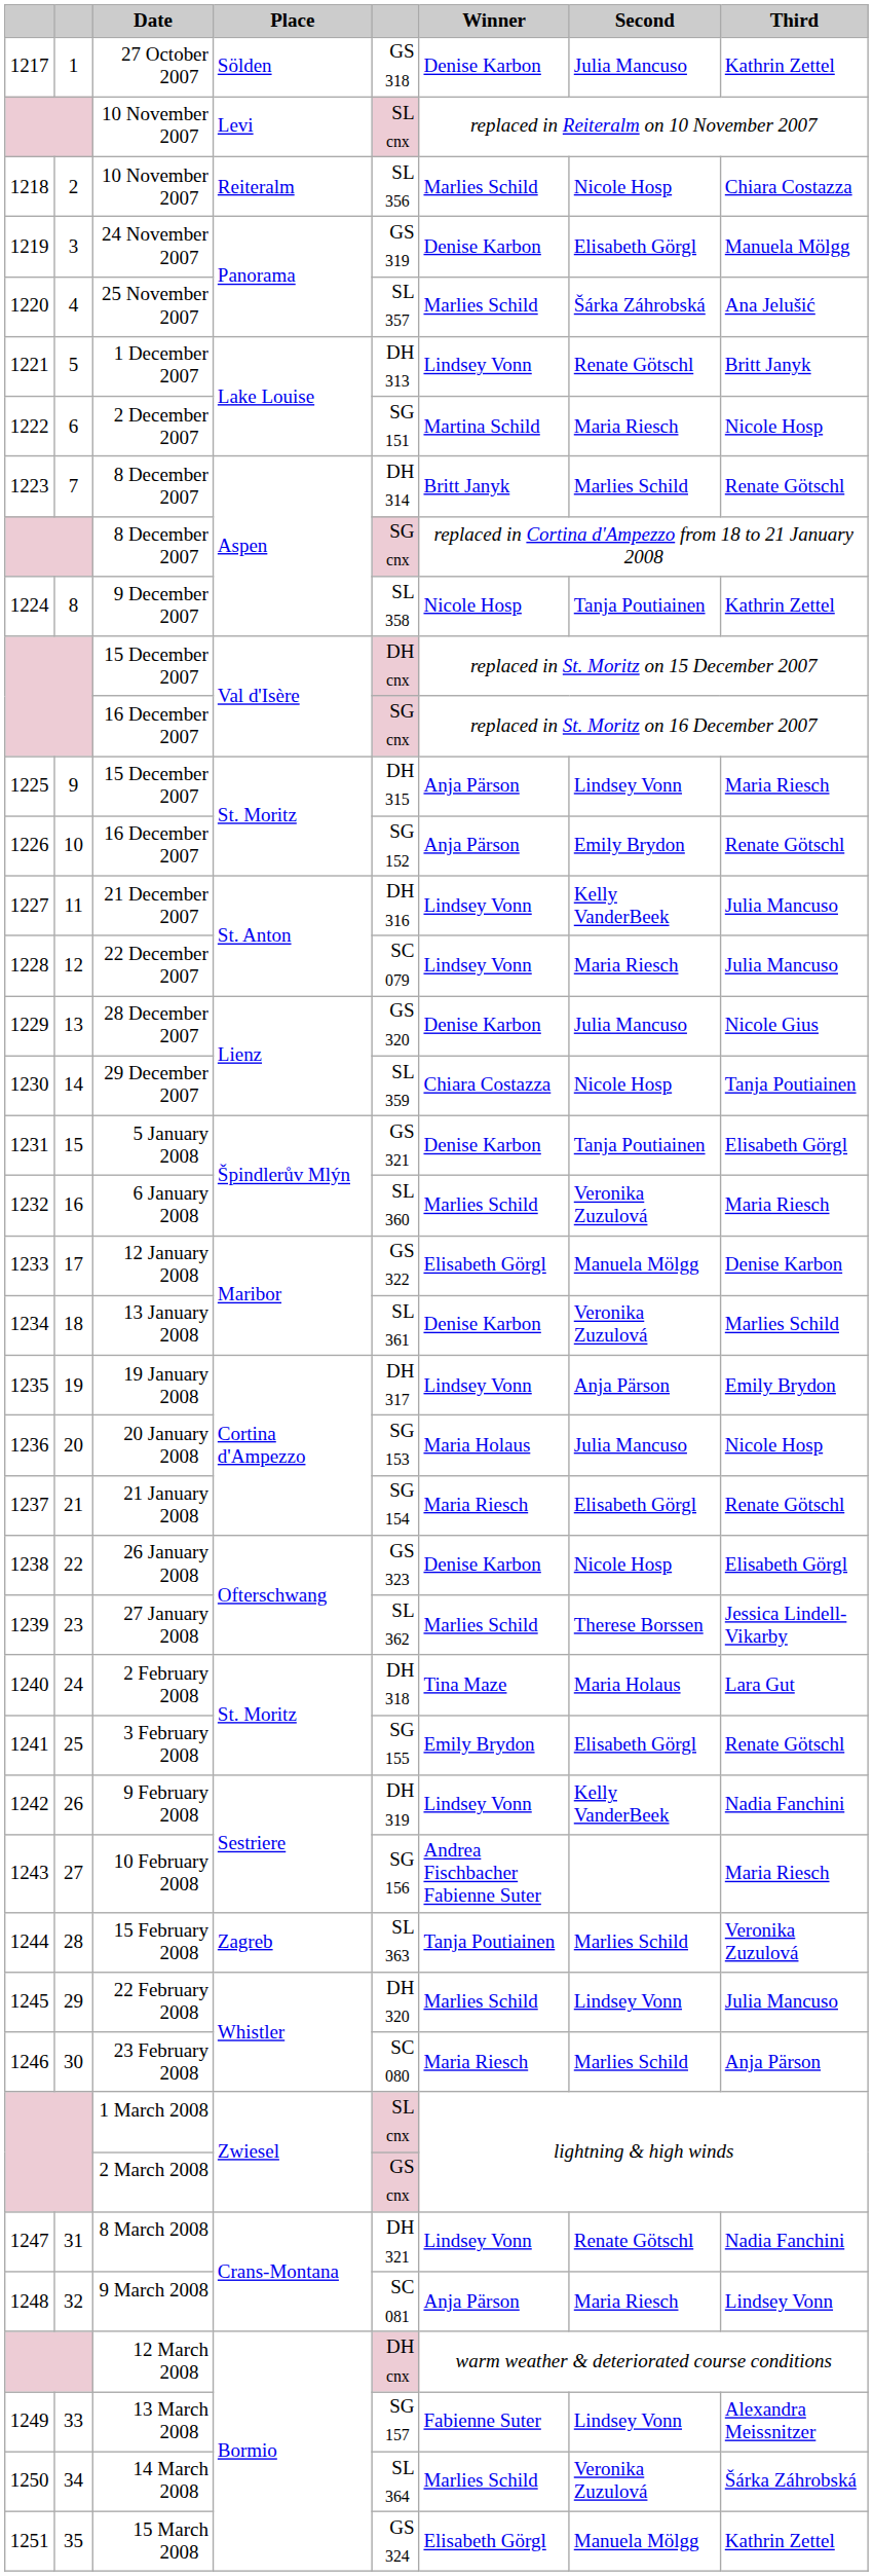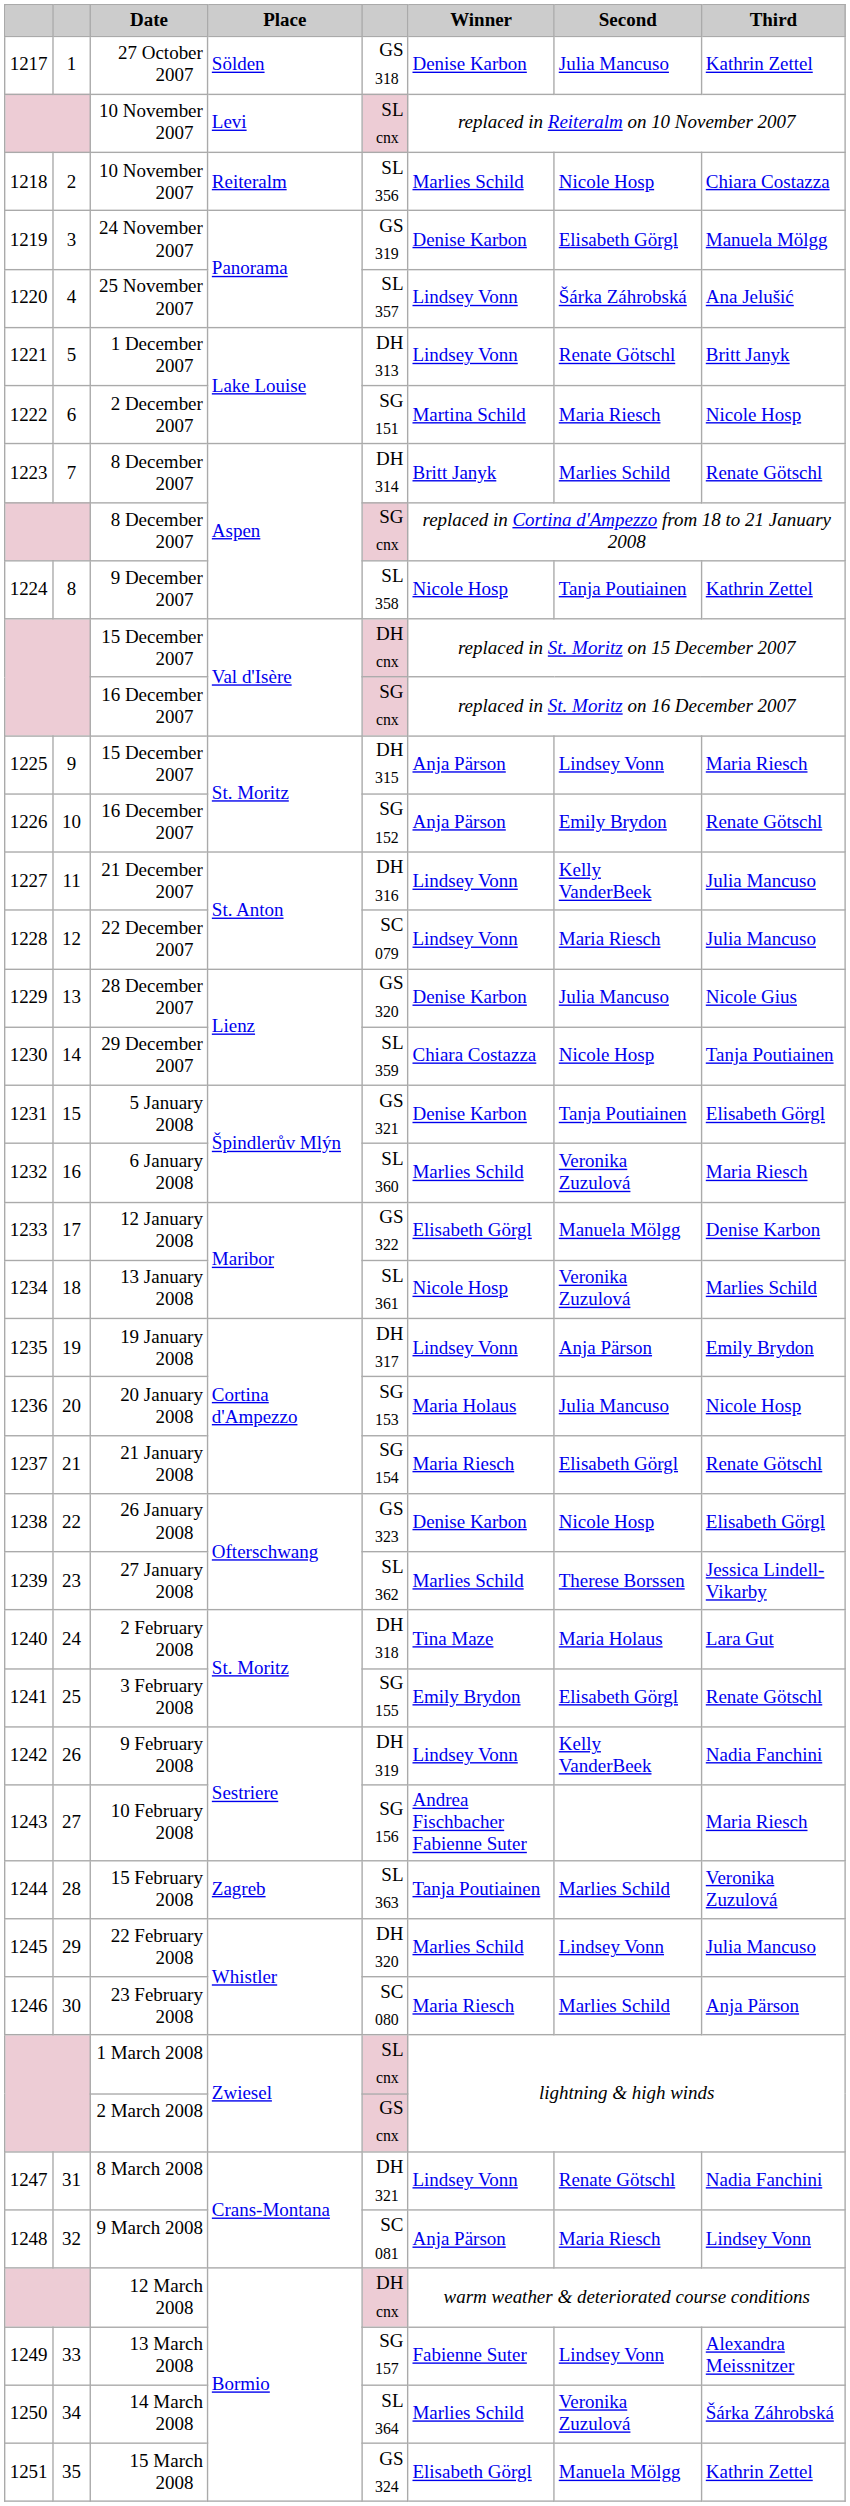 <table class="wikitable plainrowheaders" style="background:#fff; font-size:86%; line-height:16px; border:grey solid 1px; border-collapse:collapse;">
 <tr style="background:#ccc; text-align:center;">
 <td align="center" width="30"></td>
 <td align="center" width="40"></td>
 <td align="center" width="130"><strong>Date</strong></td>
 <td align="center" width="180"><strong>Place</strong></td>
 <td align="center" width="42"></td>
 <td align="center" width="185"><strong>Winner</strong></td>
 <td align="center" width="185"><strong>Second</strong></td>
 <td align="center" width="185"><strong>Third</strong></td>
 </tr>
 <tr>
 <td align=center>1217</td>
 <td align=center>1</td>
 <td align=right>27 October 2007  </td>
 <td> <a href='#'>Sölden</a></td>
 <td align=right>GS <sub>318</sub> </td>
 <td> <a href='#'>Denise Karbon</a></td>
 <td> <a href='#'>Julia Mancuso</a></td>
 <td> <a href='#'>Kathrin Zettel</a></td>
 </tr>
 <tr>
 <td colspan=2 bgcolor="EDCCD5"></td>
 <td align=right>10 November 2007  </td>
 <td> <a href='#'>Levi</a></td>
 <td bgcolor="EDCCD5" align=right>SL <sub>cnx</sub> </td>
 <td colspan=3 align=center><em>replaced in <a href='#'>Reiteralm</a> on 10 November 2007</em></td>
 </tr>
 <tr>
 <td align=center>1218</td>
 <td align=center>2</td>
 <td align=right><small></small>10 November 2007  </td>
 <td> <a href='#'>Reiteralm</a></td>
 <td align=right>SL <sub>356</sub> </td>
 <td> <a href='#'>Marlies Schild</a></td>
 <td> <a href='#'>Nicole Hosp</a></td>
 <td> <a href='#'>Chiara Costazza</a></td>
 </tr>
 <tr>
 <td align=center>1219</td>
 <td align=center>3</td>
 <td align=right>24 November 2007  </td>
 <td rowspan=2> <a href='#'>Panorama</a></td>
 <td align=right>GS <sub>319</sub> </td>
 <td> <a href='#'>Denise Karbon</a></td>
 <td> <a href='#'>Elisabeth Görgl</a></td>
 <td> <a href='#'>Manuela Mölgg</a></td>
 </tr>
 <tr>
 <td align=center>1220</td>
 <td align=center>4</td>
 <td align=right>25 November 2007  </td>
 <td align=right>SL <sub>357</sub> </td>
-<td> <a href='#'>Marlies Schild</a></td>
+<td> <a href='#'>Lindsey Vonn</a></td>
 <td> <a href='#'>Šárka Záhrobská</a></td>
 <td> <a href='#'>Ana Jelušić</a></td>
 </tr>
 <tr>
 <td align=center>1221</td>
 <td align=center>5</td>
 <td align=right>1 December 2007  </td>
 <td rowspan=2> <a href='#'>Lake Louise</a></td>
 <td align=right>DH <sub>313</sub> </td>
 <td> <a href='#'>Lindsey Vonn</a></td>
 <td> <a href='#'>Renate Götschl</a></td>
 <td> <a href='#'>Britt Janyk</a></td>
 </tr>
 <tr>
 <td align=center>1222</td>
 <td align=center>6</td>
 <td align=right>2 December 2007  </td>
 <td align=right>SG <sub>151</sub> </td>
 <td> <a href='#'>Martina Schild</a></td>
 <td> <a href='#'>Maria Riesch</a></td>
 <td> <a href='#'>Nicole Hosp</a></td>
 </tr>
 <tr>
 <td align=center>1223</td>
 <td align=center>7</td>
 <td align=right>8 December 2007  </td>
 <td rowspan=3> <a href='#'>Aspen</a></td>
 <td align=right>DH <sub>314</sub> </td>
 <td> <a href='#'>Britt Janyk</a></td>
 <td> <a href='#'>Marlies Schild</a></td>
 <td> <a href='#'>Renate Götschl</a></td>
 </tr>
 <tr>
 <td colspan=2 bgcolor="EDCCD5"></td>
 <td align=right>8 December 2007  </td>
 <td align=right bgcolor="EDCCD5">SG <sub>cnx</sub> </td>
 <td colspan=3 align=center><em>replaced in <a href='#'>Cortina d'Ampezzo</a> from 18 to 21 January 2008</em></td>
 </tr>
 <tr>
 <td align=center>1224</td>
 <td align=center>8</td>
 <td align=right>9 December 2007  </td>
 <td align=right>SL <sub>358</sub> </td>
 <td> <a href='#'>Nicole Hosp</a></td>
 <td> <a href='#'>Tanja Poutiainen</a></td>
 <td> <a href='#'>Kathrin Zettel</a></td>
 </tr>
 <tr>
 <td colspan=2 rowspan=2 bgcolor="EDCCD5"></td>
 <td align=right>15 December 2007  </td>
 <td rowspan=2> <a href='#'>Val d'Isère</a></td>
 <td bgcolor="EDCCD5" align=right>DH <sub>cnx</sub> </td>
 <td colspan=3 align=center><em>replaced in <a href='#'>St. Moritz</a> on 15 December 2007</em></td>
 </tr>
 <tr>
 <td align=right>16 December 2007  </td>
 <td bgcolor="EDCCD5" align=right>SG <sub>cnx</sub> </td>
 <td colspan=3 align=center><em>replaced in <a href='#'>St. Moritz</a> on 16 December 2007</em></td>
 </tr>
 <tr>
 <td align=center>1225</td>
 <td align=center>9</td>
 <td align=right><small></small>15 December 2007  </td>
 <td rowspan=2> <a href='#'>St. Moritz</a></td>
 <td align=right>DH <sub>315</sub> </td>
 <td> <a href='#'>Anja Pärson</a></td>
 <td> <a href='#'>Lindsey Vonn</a></td>
 <td> <a href='#'>Maria Riesch</a></td>
 </tr>
 <tr>
 <td align=center>1226</td>
 <td align=center>10</td>
 <td align=right><small></small>16 December 2007  </td>
 <td align=right>SG <sub>152</sub> </td>
 <td> <a href='#'>Anja Pärson</a></td>
 <td> <a href='#'>Emily Brydon</a></td>
 <td> <a href='#'>Renate Götschl</a></td>
 </tr>
 <tr>
 <td align=center>1227</td>
 <td align=center>11</td>
 <td align=right>21 December 2007  </td>
 <td rowspan=2> <a href='#'>St. Anton</a></td>
 <td align=right>DH <sub>316</sub> </td>
 <td> <a href='#'>Lindsey Vonn</a></td>
 <td> <a href='#'>Kelly VanderBeek</a></td>
 <td> <a href='#'>Julia Mancuso</a></td>
 </tr>
 <tr>
 <td align=center>1228</td>
 <td align=center>12</td>
 <td align=right>22 December 2007  </td>
 <td align=right>SC <sub>079</sub> </td>
 <td> <a href='#'>Lindsey Vonn</a></td>
 <td> <a href='#'>Maria Riesch</a></td>
 <td> <a href='#'>Julia Mancuso</a></td>
 </tr>
 <tr>
 <td align=center>1229</td>
 <td align=center>13</td>
 <td align=right>28 December 2007  </td>
 <td rowspan=2> <a href='#'>Lienz</a></td>
 <td align=right>GS <sub>320</sub> </td>
 <td> <a href='#'>Denise Karbon</a></td>
 <td> <a href='#'>Julia Mancuso</a></td>
 <td> <a href='#'>Nicole Gius</a></td>
 </tr>
 <tr>
 <td align=center>1230</td>
 <td align=center>14</td>
 <td align=right>29 December 2007  </td>
 <td align=right>SL <sub>359</sub> </td>
 <td> <a href='#'>Chiara Costazza</a></td>
 <td> <a href='#'>Nicole Hosp</a></td>
 <td> <a href='#'>Tanja Poutiainen</a></td>
 </tr>
 <tr>
 <td align=center>1231</td>
 <td align=center>15</td>
 <td align=right>5 January 2008  </td>
 <td rowspan=2> <a href='#'>Špindlerův Mlýn</a></td>
 <td align=right>GS <sub>321</sub> </td>
 <td> <a href='#'>Denise Karbon</a></td>
 <td> <a href='#'>Tanja Poutiainen</a></td>
 <td> <a href='#'>Elisabeth Görgl</a></td>
 </tr>
 <tr>
 <td align=center>1232</td>
 <td align=center>16</td>
 <td align=right>6 January 2008  </td>
 <td align=right>SL <sub>360</sub> </td>
 <td> <a href='#'>Marlies Schild</a></td>
 <td> <a href='#'>Veronika Zuzulová</a></td>
 <td> <a href='#'>Maria Riesch</a></td>
 </tr>
 <tr>
 <td align=center>1233</td>
 <td align=center>17</td>
 <td align=right>12 January 2008  </td>
 <td rowspan=2> <a href='#'>Maribor</a></td>
 <td align=right>GS <sub>322</sub> </td>
 <td> <a href='#'>Elisabeth Görgl</a></td>
 <td> <a href='#'>Manuela Mölgg</a></td>
 <td> <a href='#'>Denise Karbon</a></td>
 </tr>
 <tr>
 <td align=center>1234</td>
 <td align=center>18</td>
 <td align=right>13 January 2008  </td>
 <td align=right>SL <sub>361</sub> </td>
-<td> <a href='#'>Denise Karbon</a></td>
+<td> <a href='#'>Nicole Hosp</a></td>
 <td> <a href='#'>Veronika Zuzulová</a></td>
 <td> <a href='#'>Marlies Schild</a></td>
 </tr>
 <tr>
 <td align=center>1235</td>
 <td align=center>19</td>
 <td align=right>19 January 2008  </td>
 <td rowspan=3> <a href='#'>Cortina d'Ampezzo</a></td>
 <td align=right>DH <sub>317</sub> </td>
 <td> <a href='#'>Lindsey Vonn</a></td>
 <td> <a href='#'>Anja Pärson</a></td>
 <td> <a href='#'>Emily Brydon</a></td>
 </tr>
 <tr>
 <td align=center>1236</td>
 <td align=center>20</td>
 <td align=right>20 January 2008  </td>
 <td align=right>SG <sub>153</sub> </td>
 <td> <a href='#'>Maria Holaus</a></td>
 <td> <a href='#'>Julia Mancuso</a></td>
 <td> <a href='#'>Nicole Hosp</a></td>
 </tr>
 <tr>
 <td align=center>1237</td>
 <td align=center>21</td>
 <td align=right><small></small>21 January 2008  </td>
 <td align=right>SG <sub>154</sub> </td>
 <td> <a href='#'>Maria Riesch</a></td>
 <td> <a href='#'>Elisabeth Görgl</a></td>
 <td> <a href='#'>Renate Götschl</a></td>
 </tr>
 <tr>
 <td align=center>1238</td>
 <td align=center>22</td>
 <td align=right>26 January 2008  </td>
 <td rowspan=2> <a href='#'>Ofterschwang</a></td>
 <td align=right>GS <sub>323</sub> </td>
 <td> <a href='#'>Denise Karbon</a></td>
 <td> <a href='#'>Nicole Hosp</a></td>
 <td> <a href='#'>Elisabeth Görgl</a></td>
 </tr>
 <tr>
 <td align=center>1239</td>
 <td align=center>23</td>
 <td align=right>27 January 2008  </td>
 <td align=right>SL <sub>362</sub> </td>
 <td> <a href='#'>Marlies Schild</a></td>
 <td> <a href='#'>Therese Borssen</a></td>
 <td> <a href='#'>Jessica Lindell-Vikarby</a></td>
 </tr>
 <tr>
 <td align=center>1240</td>
 <td align=center>24</td>
 <td align=right>2 February 2008  </td>
 <td rowspan=2> <a href='#'>St. Moritz</a></td>
 <td align=right>DH <sub>318</sub> </td>
 <td> <a href='#'>Tina Maze</a></td>
 <td> <a href='#'>Maria Holaus</a></td>
 <td> <a href='#'>Lara Gut</a></td>
 </tr>
 <tr>
 <td align=center>1241</td>
 <td align=center>25</td>
 <td align=right>3 February 2008  </td>
 <td align=right>SG <sub>155</sub> </td>
 <td> <a href='#'>Emily Brydon</a></td>
 <td> <a href='#'>Elisabeth Görgl</a></td>
 <td> <a href='#'>Renate Götschl</a></td>
 </tr>
 <tr>
 <td align=center>1242</td>
 <td align=center>26</td>
 <td align=right>9 February 2008  </td>
 <td rowspan=2> <a href='#'>Sestriere</a></td>
 <td align=right>DH <sub>319</sub> </td>
 <td> <a href='#'>Lindsey Vonn</a></td>
 <td> <a href='#'>Kelly VanderBeek</a></td>
 <td> <a href='#'>Nadia Fanchini</a></td>
 </tr>
 <tr>
 <td align=center>1243</td>
 <td align=center>27</td>
 <td align=right>10 February 2008  </td>
 <td align=right>SG <sub>156</sub> </td>
 <td> <a href='#'>Andrea Fischbacher</a><br> <a href='#'>Fabienne Suter</a></td>
 <td></td>
 <td> <a href='#'>Maria Riesch</a></td>
 </tr>
 <tr>
 <td align=center>1244</td>
 <td align=center>28</td>
 <td align=right>15 February 2008  </td>
 <td> <a href='#'>Zagreb</a></td>
 <td align=right>SL <sub>363</sub> </td>
 <td> <a href='#'>Tanja Poutiainen</a></td>
 <td> <a href='#'>Marlies Schild</a></td>
 <td> <a href='#'>Veronika Zuzulová</a></td>
 </tr>
 <tr>
 <td align=center>1245</td>
 <td align=center>29</td>
 <td align=right>22 February 2008  </td>
 <td rowspan=2> <a href='#'>Whistler</a></td>
 <td align=right>DH <sub>320</sub> </td>
 <td> <a href='#'>Marlies Schild</a></td>
 <td> <a href='#'>Lindsey Vonn</a></td>
 <td> <a href='#'>Julia Mancuso</a></td>
 </tr>
 <tr>
 <td align=center>1246</td>
 <td align=center>30</td>
 <td align=right>23 February 2008  </td>
 <td align=right>SC <sub>080</sub> </td>
 <td> <a href='#'>Maria Riesch</a></td>
 <td> <a href='#'>Marlies Schild</a></td>
 <td> <a href='#'>Anja Pärson</a></td>
 </tr>
 <tr>
 <td rowspan=2 colspan=2 bgcolor="EDCCD5"></td>
 <td align=right>1 March 2008  </td>
 <td rowspan=2> <a href='#'>Zwiesel</a></td>
 <td align=right bgcolor="EDCCD5">SL <sub>cnx</sub> </td>
 <td rowspan=2 colspan=3 align=center><em>lightning & high winds</em></td>
 </tr>
 <tr>
 <td align=right>2 March 2008  </td>
 <td align=right bgcolor="EDCCD5">GS <sub>cnx</sub> </td>
 </tr>
 <tr>
 <td align=center>1247</td>
 <td align=center>31</td>
 <td align=right>8 March 2008  </td>
 <td rowspan=2> <a href='#'>Crans-Montana</a></td>
 <td align=right>DH <sub>321</sub> </td>
 <td> <a href='#'>Lindsey Vonn</a></td>
 <td> <a href='#'>Renate Götschl</a></td>
 <td> <a href='#'>Nadia Fanchini</a></td>
 </tr>
 <tr>
 <td align=center>1248</td>
 <td align=center>32</td>
 <td align=right>9 March 2008  </td>
 <td align=right>SC <sub>081</sub> </td>
 <td> <a href='#'>Anja Pärson</a></td>
 <td> <a href='#'>Maria Riesch</a></td>
 <td> <a href='#'>Lindsey Vonn</a></td>
 </tr>
 <tr>
 <td colspan=2 bgcolor="EDCCD5"></td>
 <td align=right>12 March 2008  </td>
 <td rowspan=4> <a href='#'>Bormio</a></td>
 <td align=right bgcolor="EDCCD5">DH <sub>cnx</sub> </td>
 <td colspan=3 align=center><em>warm weather & deteriorated course conditions</em></td>
 </tr>
 <tr>
 <td align=center>1249</td>
 <td align=center>33</td>
 <td align=right>13 March 2008  </td>
 <td align=right>SG <sub>157</sub> </td>
 <td> <a href='#'>Fabienne Suter</a></td>
 <td> <a href='#'>Lindsey Vonn</a></td>
 <td> <a href='#'>Alexandra Meissnitzer</a></td>
 </tr>
 <tr>
 <td align=center>1250</td>
 <td align=center>34</td>
 <td align=right>14 March 2008  </td>
 <td align=right>SL <sub>364</sub> </td>
 <td> <a href='#'>Marlies Schild</a></td>
 <td> <a href='#'>Veronika Zuzulová</a></td>
 <td> <a href='#'>Šárka Záhrobská</a></td>
 </tr>
 <tr>
 <td align=center>1251</td>
 <td align=center>35</td>
 <td align=right>15 March 2008  </td>
 <td align=right>GS <sub>324</sub> </td>
 <td> <a href='#'>Elisabeth Görgl</a></td>
 <td> <a href='#'>Manuela Mölgg</a></td>
 <td> <a href='#'>Kathrin Zettel</a></td>
 </tr>
 </table>
